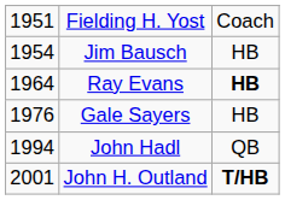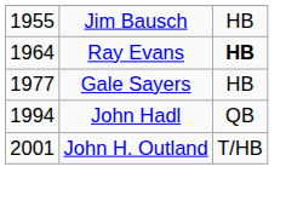 <table class="wikitable" style="text-align:center;">
 <tr>
 </tr>
 <tr>
-<td>1951</td>
-<td><a href='#'>Fielding H. Yost</a></td>
-<td>Coach</td>
-</tr>
-<tr>
-<td>1954</td>
+<td>1955</td>
 <td><a href='#'>Jim Bausch</a></td>
 <td>HB</td>
 </tr>
 <tr>
 <td>1964</td>
 <td><a href='#'>Ray Evans</a></td>
 <td><strong>HB</strong></td>
 </tr>
 <tr>
-<td>1976</td>
+<td>1977</td>
 <td><a href='#'>Gale Sayers</a></td>
 <td>HB</td>
 </tr>
 <tr>
 <td>1994</td>
 <td><a href='#'>John Hadl</a></td>
 <td>QB</td>
 </tr>
 <tr>
 <td>2001</td>
 <td><a href='#'>John H. Outland</a></td>
-<td><strong>T/HB</strong></td>
+<td>T/HB</td>
 </tr>
 </table>
